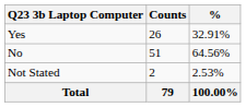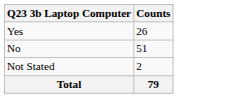 <table class="wikitable sortable">
 <tr>
 <th>Q23 3b Laptop Computer</th>
 <th>Counts</th>
-<th>%</th>
 </tr>
 <tr>
 <td>Yes</td>
 <td>26</td>
-<td>32.91%</td>
 </tr>
 <tr>
 <td>No</td>
 <td>51</td>
-<td>64.56%</td>
 </tr>
 <tr>
 <td>Not Stated</td>
 <td>2</td>
-<td>2.53%</td>
 </tr>
 <tr>
 <th>Total</th>
 <th>79</th>
-<th>100.00%</th>
 </tr>
 </table>
